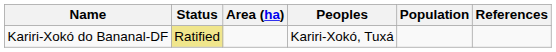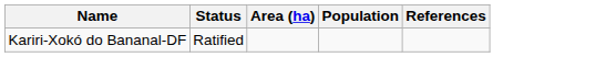 <table class="sortable wikitable">
 <tr>
 <th>Name</th>
 <th>Status</th>
 <th>Area (<a href='#'>ha</a>)</th>
-<th>Peoples</th>
 <th>Population</th>
 <th>References</th>
 </tr>
 <tr>
 <td>Kariri-Xokó do Bananal-DF</td>
-<td style="background: khaki;">Ratified</td>
+<td>Ratified</td>
 <td></td>
-<td>Kariri-Xokó, Tuxá</td>
 <td></td>
 <td></td>
 </tr>
 </table>
